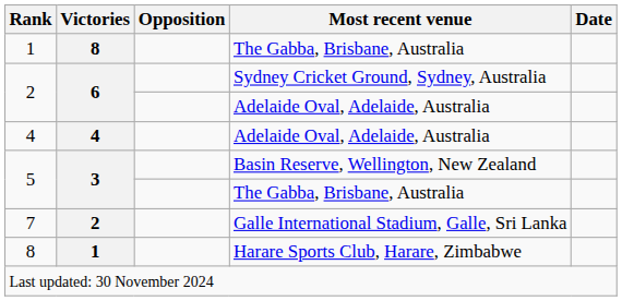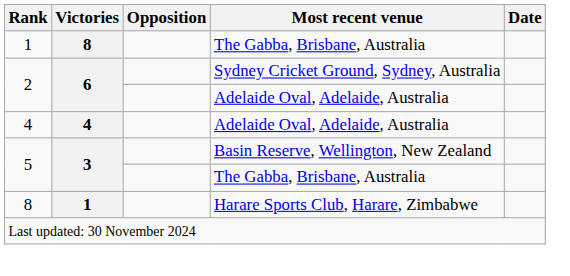 <table class="wikitable plainrowheaders sortable">
 <tr>
 <th scope=col>Rank</th>
 <th scope=col>Victories</th>
 <th scope=col>Opposition</th>
 <th scope=col>Most recent venue</th>
 <th scope=col>Date</th>
 </tr>
 <tr>
 <td align=center>1</td>
 <th scope=row style=text-align:center;>8</th>
 <td></td>
 <td><a href='#'>The Gabba</a>, <a href='#'>Brisbane</a>, Australia</td>
 <td><a href='#'></a></td>
 </tr>
 <tr>
 <td align=center rowspan=2>2</td>
 <th scope=row style=text-align:center; rowspan=2>6</th>
 <td></td>
 <td><a href='#'>Sydney Cricket Ground</a>, <a href='#'>Sydney</a>, Australia</td>
 <td><a href='#'></a></td>
 </tr>
 <tr>
 <td></td>
 <td><a href='#'>Adelaide Oval</a>, <a href='#'>Adelaide</a>, Australia</td>
 <td><a href='#'></a></td>
 </tr>
 <tr>
 <td align=center>4</td>
 <th scope=row style=text-align:center;>4</th>
 <td></td>
 <td><a href='#'>Adelaide Oval</a>, <a href='#'>Adelaide</a>, Australia</td>
 <td><a href='#'></a></td>
 </tr>
 <tr>
 <td align=center rowspan=2>5</td>
 <th scope=row style=text-align:center; rowspan=2>3</th>
 <td></td>
 <td><a href='#'>Basin Reserve</a>, <a href='#'>Wellington</a>, New Zealand</td>
 <td><a href='#'></a></td>
 </tr>
 <tr>
 <td></td>
 <td><a href='#'>The Gabba</a>, <a href='#'>Brisbane</a>, Australia</td>
 <td><a href='#'></a></td>
 </tr>
 <tr>
-<td align=center>7</td>
-<th scope=row style=text-align:center>2</th>
-<td></td>
-<td><a href='#'>Galle International Stadium</a>, <a href='#'>Galle</a>, Sri Lanka</td>
-<td><a href='#'></a></td>
-</tr>
-<tr>
 <td align=center>8</td>
 <th scope=row style=text-align:center>1</th>
 <td></td>
 <td><a href='#'>Harare Sports Club</a>, <a href='#'>Harare</a>, Zimbabwe</td>
 <td><a href='#'></a></td>
 </tr>
 <tr class=sortbottom>
 <td colspan=5><small>Last updated: 30 November 2024</small></td>
 </tr>
 </table>
